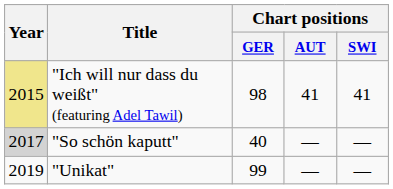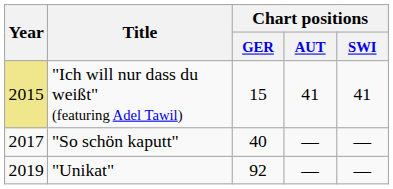 <table class="wikitable">
 <tr>
 <th width="10" rowspan="2">Year</th>
 <th width="160" rowspan="2">Title</th>
 <th colspan="3">Chart positions</th>
 </tr>
 <tr>
 <th align="center" width="40"><small><a href='#'>GER</a><br></small></th>
 <th align="center" width="40"><small><a href='#'>AUT</a><br></small></th>
 <th align="center" width="40"><small><a href='#'>SWI</a><br></small></th>
 </tr>
 <tr>
 <td style="background: khaki;">2015</td>
 <td>"Ich will nur dass du weißt"<br><small>(featuring <a href='#'>Adel Tawil</a>)</small></td>
-<td align="center">98</td>
+<td align="center">15</td>
 <td align="center">41</td>
 <td align="center">41</td>
 </tr>
 <tr>
-<td style="background: lightgrey;">2017</td>
+<td>2017</td>
 <td>"So schön kaputt"</td>
 <td align="center">40</td>
 <td align="center">—</td>
 <td align="center">—</td>
 </tr>
 <tr>
 <td>2019</td>
 <td>"Unikat"</td>
-<td align="center">99</td>
+<td align="center">92</td>
 <td align="center">—</td>
 <td align="center">—</td>
 </tr>
 </table>
